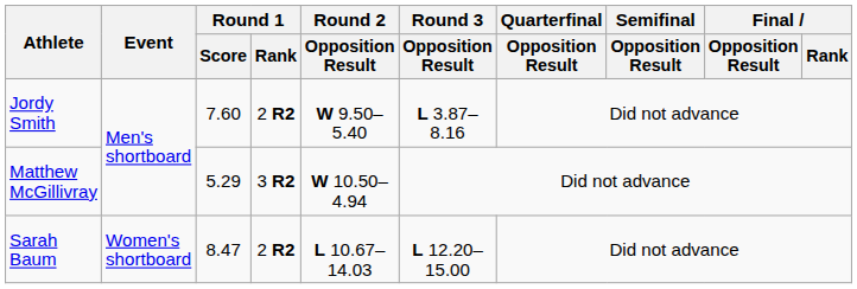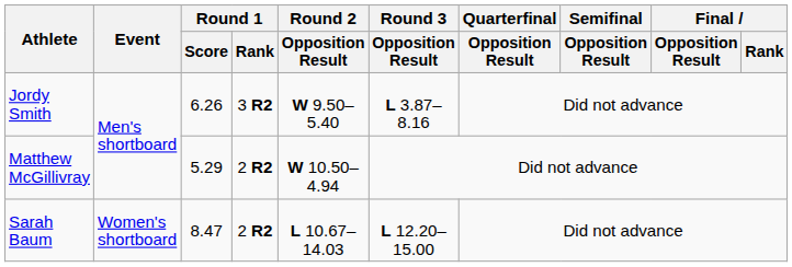 <table class=wikitable style="font-size:90%">
 <tr>
 <th rowspan=2>Athlete</th>
 <th rowspan=2>Event</th>
 <th colspan=2>Round 1</th>
 <th>Round 2</th>
 <th>Round 3</th>
 <th>Quarterfinal</th>
 <th>Semifinal</th>
 <th colspan=2>Final / </th>
 </tr>
 <tr style=font-size:95%>
 <th>Score</th>
 <th>Rank</th>
 <th>Opposition<br>Result</th>
 <th>Opposition<br>Result</th>
 <th>Opposition<br>Result</th>
 <th>Opposition<br>Result</th>
 <th>Opposition<br>Result</th>
 <th>Rank</th>
 </tr>
 <tr align=center>
 <td align=left><a href='#'>Jordy Smith</a></td>
 <td align=left rowspan=2><a href='#'>Men's shortboard</a></td>
-<td>7.60</td>
-<td>2 <strong>R2</strong></td>
+<td>6.26</td>
+<td>3 <strong>R2</strong></td>
 <td><br><strong>W</strong> 9.50–5.40</td>
 <td><br><strong>L</strong> 3.87–8.16</td>
 <td colspan="4">Did not advance</td>
 </tr>
 <tr align=center>
 <td align=left><a href='#'>Matthew McGillivray</a></td>
 <td>5.29</td>
-<td>3 <strong>R2</strong></td>
+<td>2 <strong>R2</strong></td>
 <td><br><strong>W</strong> 10.50–4.94</td>
 <td colspan="5">Did not advance</td>
 </tr>
 <tr align=center>
 <td align=left><a href='#'>Sarah Baum</a></td>
 <td align=left><a href='#'>Women's shortboard</a></td>
 <td>8.47</td>
 <td>2 <strong>R2</strong></td>
 <td><br><strong>L</strong> 10.67–14.03</td>
 <td><br><strong>L</strong> 12.20–15.00</td>
 <td colspan="4">Did not advance</td>
 </tr>
 </table>
